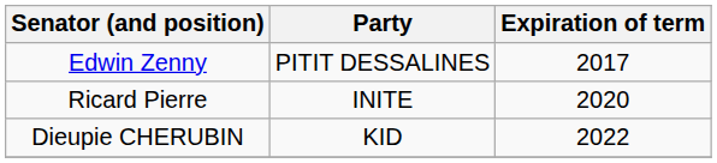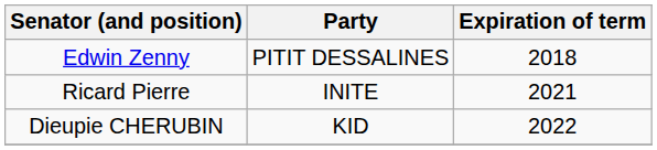 <table class="wikitable" style="text-align:center;">
 <tr>
 <th>Senator (and position)</th>
 <th>Party</th>
 <th>Expiration of term</th>
 </tr>
 <tr>
 <td><a href='#'>Edwin Zenny</a></td>
 <td>PITIT DESSALINES</td>
-<td>2017</td>
+<td>2018</td>
 </tr>
 <tr>
 <td>Ricard Pierre</td>
 <td>INITE</td>
-<td>2020</td>
+<td>2021</td>
 </tr>
 <tr>
 <td>Dieupie CHERUBIN</td>
 <td>KID</td>
 <td>2022</td>
 </tr>
 <tr>
 </tr>
 </table>
